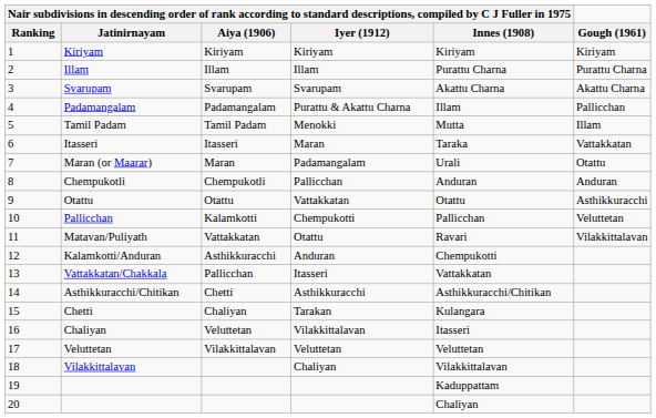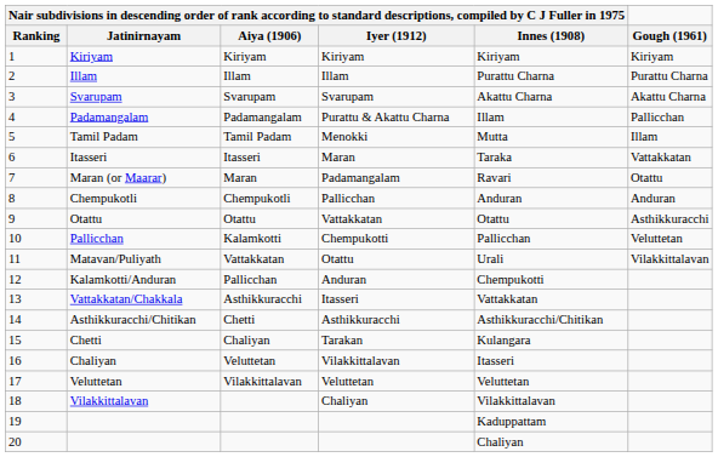 <table class="wikitable collapsible collapsed" style="margin: 1em auto 1em auto;">
 <tr>
 <th colspan="5">Nair subdivisions in descending order of rank according to standard descriptions, compiled by C J Fuller in 1975</th>
 </tr>
 <tr>
 <th>Ranking</th>
 <th>Jatinirnayam</th>
 <th>Aiya (1906)</th>
 <th>Iyer (1912)</th>
 <th>Innes (1908)</th>
 <th>Gough (1961)</th>
 </tr>
 <tr>
 <td>1</td>
 <td><a href='#'>Kiriyam</a></td>
 <td>Kiriyam</td>
 <td>Kiriyam</td>
 <td>Kiriyam</td>
 <td>Kiriyam</td>
 </tr>
 <tr>
 <td>2</td>
 <td><a href='#'>Illam</a></td>
 <td>Illam</td>
 <td>Illam</td>
 <td>Purattu Charna</td>
 <td>Purattu Charna</td>
 </tr>
 <tr>
 <td>3</td>
 <td><a href='#'>Svarupam</a></td>
 <td>Svarupam</td>
 <td>Svarupam</td>
 <td>Akattu Charna</td>
 <td>Akattu Charna</td>
 </tr>
 <tr>
 <td>4</td>
 <td><a href='#'>Padamangalam</a></td>
 <td>Padamangalam</td>
 <td>Purattu & Akattu Charna</td>
 <td>Illam</td>
 <td>Pallicchan</td>
 </tr>
 <tr>
 <td>5</td>
 <td>Tamil Padam</td>
 <td>Tamil Padam</td>
 <td>Menokki</td>
 <td>Mutta</td>
 <td>Illam</td>
 </tr>
 <tr>
 <td>6</td>
 <td>Itasseri</td>
 <td>Itasseri</td>
 <td>Maran</td>
 <td>Taraka</td>
 <td>Vattakkatan</td>
 </tr>
 <tr>
 <td>7</td>
 <td>Maran (or <a href='#'>Maarar</a>)</td>
 <td>Maran</td>
 <td>Padamangalam</td>
-<td>Urali</td>
+<td>Ravari</td>
 <td>Otattu</td>
 </tr>
 <tr>
 <td>8</td>
 <td>Chempukotli</td>
 <td>Chempukotli</td>
 <td>Pallicchan</td>
 <td>Anduran</td>
 <td>Anduran</td>
 </tr>
 <tr>
 <td>9</td>
 <td>Otattu</td>
 <td>Otattu</td>
 <td>Vattakkatan</td>
 <td>Otattu</td>
 <td>Asthikkuracchi</td>
 </tr>
 <tr>
 <td>10</td>
 <td><a href='#'>Pallicchan</a></td>
 <td>Kalamkotti</td>
 <td>Chempukotti</td>
 <td>Pallicchan</td>
 <td>Veluttetan</td>
 </tr>
 <tr>
 <td>11</td>
 <td>Matavan/Puliyath</td>
 <td>Vattakkatan</td>
 <td>Otattu</td>
-<td>Ravari</td>
+<td>Urali</td>
 <td>Vilakkittalavan</td>
 </tr>
 <tr>
 <td>12</td>
 <td>Kalamkotti/Anduran</td>
-<td>Asthikkuracchi</td>
+<td>Pallicchan</td>
 <td>Anduran</td>
 <td>Chempukotti</td>
 <td></td>
 </tr>
 <tr>
 <td>13</td>
 <td><a href='#'>Vattakkatan/Chakkala</a></td>
-<td>Pallicchan</td>
+<td>Asthikkuracchi</td>
 <td>Itasseri</td>
 <td>Vattakkatan</td>
 <td></td>
 </tr>
 <tr>
 <td>14</td>
 <td>Asthikkuracchi/Chitikan</td>
 <td>Chetti</td>
 <td>Asthikkuracchi</td>
 <td>Asthikkuracchi/Chitikan</td>
 <td></td>
 </tr>
 <tr>
 <td>15</td>
 <td>Chetti</td>
 <td>Chaliyan</td>
 <td>Tarakan</td>
 <td>Kulangara</td>
 <td></td>
 </tr>
 <tr>
 <td>16</td>
 <td>Chaliyan</td>
 <td>Veluttetan</td>
 <td>Vilakkittalavan</td>
 <td>Itasseri</td>
 <td></td>
 </tr>
 <tr>
 <td>17</td>
 <td>Veluttetan</td>
 <td>Vilakkittalavan</td>
 <td>Veluttetan</td>
 <td>Veluttetan</td>
 <td></td>
 </tr>
 <tr>
 <td>18</td>
 <td><a href='#'>Vilakkittalavan</a></td>
 <td></td>
 <td>Chaliyan</td>
 <td>Vilakkittalavan</td>
 <td></td>
 </tr>
 <tr>
 <td>19</td>
 <td></td>
 <td></td>
 <td></td>
 <td>Kaduppattam</td>
 <td></td>
 </tr>
 <tr>
 <td>20</td>
 <td></td>
 <td></td>
 <td></td>
 <td>Chaliyan</td>
 <td></td>
 </tr>
 </table>
